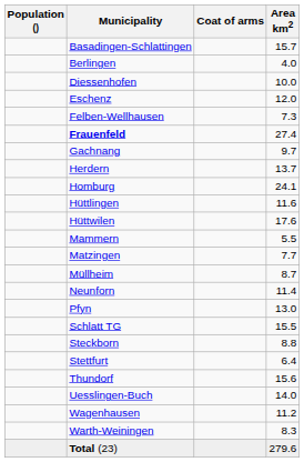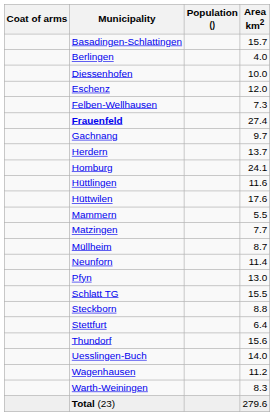 <table class="wikitable">
 <tr>
+<th>Coat of arms</th>
+<th>Municipality</th>
 <th>Population<br><small>()</small></th>
-<th>Municipality</th>
-<th>Coat of arms</th>
 <th>Area <br>km<sup>2</sup></th>
 </tr>
 <tr>
 <td align="center"></td>
 <td><a href='#'>Basadingen-Schlattingen</a></td>
 <td align="center"></td>
 <td align="right">15.7</td>
 </tr>
 <tr>
 <td align="center"></td>
 <td><a href='#'>Berlingen</a></td>
 <td align="center"></td>
 <td align="right">4.0</td>
 </tr>
 <tr>
 <td align="center"></td>
 <td><a href='#'>Diessenhofen</a></td>
 <td align="center"></td>
 <td align="right">10.0</td>
 </tr>
 <tr>
 <td align="center"></td>
 <td><a href='#'>Eschenz</a></td>
 <td align="center"></td>
 <td align="right">12.0</td>
 </tr>
 <tr>
 <td align="center"></td>
 <td><a href='#'>Felben-Wellhausen</a></td>
 <td align="center"></td>
 <td align="right">7.3</td>
 </tr>
 <tr>
 <td align="center"></td>
 <td><strong><a href='#'>Frauenfeld</a></strong></td>
 <td align="center"></td>
 <td align="right">27.4</td>
 </tr>
 <tr>
 <td align="center"></td>
 <td><a href='#'>Gachnang</a></td>
 <td align="center"></td>
 <td align="right">9.7</td>
 </tr>
 <tr>
 <td align="center"></td>
 <td><a href='#'>Herdern</a></td>
 <td align="center"></td>
 <td align="right">13.7</td>
 </tr>
 <tr>
 <td align="center"></td>
 <td><a href='#'>Homburg</a></td>
 <td align="center"></td>
 <td align="right">24.1</td>
 </tr>
 <tr>
 <td align="center"></td>
 <td><a href='#'>Hüttlingen</a></td>
 <td align="center"></td>
 <td align="right">11.6</td>
 </tr>
 <tr>
 <td align="center"></td>
 <td><a href='#'>Hüttwilen</a></td>
 <td align="center"></td>
 <td align="right">17.6</td>
 </tr>
 <tr>
 <td align="center"></td>
 <td><a href='#'>Mammern</a></td>
 <td align="center"></td>
 <td align="right">5.5</td>
 </tr>
 <tr>
 <td align="center"></td>
 <td><a href='#'>Matzingen</a></td>
 <td align="center"></td>
 <td align="right">7.7</td>
 </tr>
 <tr>
 <td align="center"></td>
 <td><a href='#'>Müllheim</a></td>
 <td align="center"></td>
 <td align="right">8.7</td>
 </tr>
 <tr>
 <td align="center"></td>
 <td><a href='#'>Neunforn</a></td>
 <td align="center"></td>
 <td align="right">11.4</td>
 </tr>
 <tr>
 <td align="center"></td>
 <td><a href='#'>Pfyn</a></td>
 <td align="center"></td>
 <td align="right">13.0</td>
 </tr>
 <tr>
 <td align="center"></td>
 <td><a href='#'>Schlatt TG</a></td>
 <td align="center"></td>
 <td align="right">15.5</td>
 </tr>
 <tr>
 <td align="center"></td>
 <td><a href='#'>Steckborn</a></td>
 <td align="center"></td>
 <td align="right">8.8</td>
 </tr>
 <tr>
 <td align="center"></td>
 <td><a href='#'>Stettfurt</a></td>
 <td align="center"></td>
 <td align="right">6.4</td>
 </tr>
 <tr>
 <td align="center"></td>
 <td><a href='#'>Thundorf</a></td>
 <td align="center"></td>
 <td align="right">15.6</td>
 </tr>
 <tr>
 <td align="center"></td>
 <td><a href='#'>Uesslingen-Buch</a></td>
 <td align="center"></td>
 <td align="right">14.0</td>
 </tr>
 <tr>
 <td align="center"></td>
 <td><a href='#'>Wagenhausen</a></td>
 <td align="center"></td>
 <td align="right">11.2</td>
 </tr>
 <tr>
 <td align="center"></td>
 <td><a href='#'>Warth-Weiningen</a></td>
 <td align="center"></td>
 <td align="right">8.3</td>
 </tr>
 <tr style="background-color:#EFEFEF;">
+<td></td>
+<td><strong>Total</strong> (23)</td>
 <td align="center"></td>
-<td><strong>Total</strong> (23)</td>
-<td></td>
 <td align="right">279.6</td>
 </tr>
 </table>
